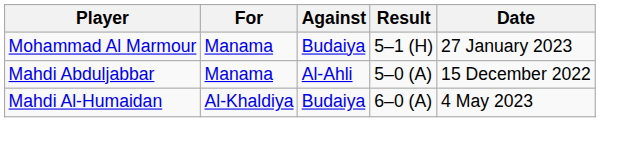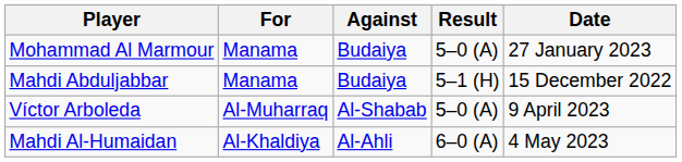 <table class="wikitable">
 <tr>
 <th>Player</th>
 <th>For</th>
 <th>Against</th>
 <th style="text-align:center">Result</th>
 <th>Date</th>
 </tr>
 <tr>
 <td> <a href='#'>Mohammad Al Marmour</a></td>
 <td><a href='#'>Manama</a></td>
 <td><a href='#'>Budaiya</a></td>
-<td>5–1 (H)</td>
+<td>5–0 (A)</td>
 <td>27 January 2023</td>
 </tr>
 <tr>
 <td> <a href='#'>Mahdi Abduljabbar</a></td>
 <td><a href='#'>Manama</a></td>
-<td><a href='#'>Al-Ahli</a></td>
+<td><a href='#'>Budaiya</a></td>
+<td>5–1 (H)</td>
+<td>15 December 2022</td>
+</tr>
+<tr>
+<td> <a href='#'>Víctor Arboleda</a></td>
+<td><a href='#'>Al-Muharraq</a></td>
+<td><a href='#'>Al-Shabab</a></td>
 <td>5–0 (A)</td>
-<td>15 December 2022</td>
+<td>9 April 2023</td>
 </tr>
 <tr>
 <td> <a href='#'>Mahdi Al-Humaidan</a></td>
 <td><a href='#'>Al-Khaldiya</a></td>
-<td><a href='#'>Budaiya</a></td>
+<td><a href='#'>Al-Ahli</a></td>
 <td>6–0 (A)</td>
 <td>4 May 2023</td>
 </tr>
 </table>
